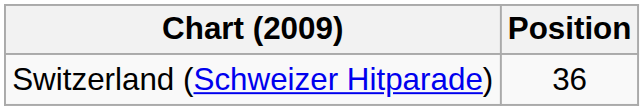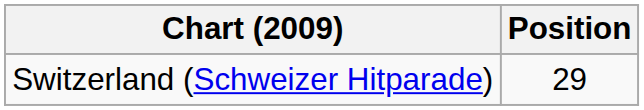 <table class="wikitable">
 <tr>
 <th>Chart (2009)</th>
 <th>Position</th>
 </tr>
 <tr>
 <td>Switzerland (<a href='#'>Schweizer Hitparade</a>)</td>
-<td style="text-align:center;">36</td>
+<td style="text-align:center;">29</td>
 </tr>
 </table>
